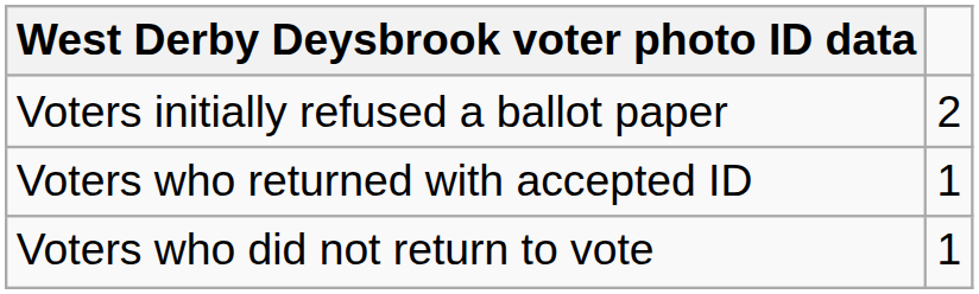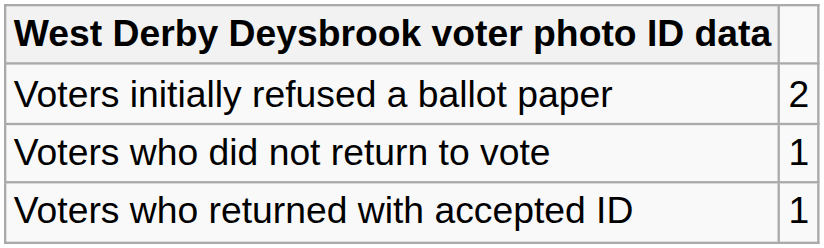 <table class="wikitable">
 <tr>
 <th>West Derby Deysbrook voter photo ID data</th>
 </tr>
 <tr>
 <td style="text-align:left">Voters initially refused a ballot paper</td>
 <td style="text-align:center">2</td>
 </tr>
 <tr>
+<td style="text-align:left">Voters who did not return to vote</td>
+<td style="text-align:center">1</td>
+</tr>
+<tr>
 <td style="text-align:left">Voters who returned with accepted ID</td>
 <td style="text-align:center">1</td>
 </tr>
-<tr>
-<td style="text-align:left">Voters who did not return to vote</td>
-<td style="text-align:center">1</td>
-</tr>
 </table>
